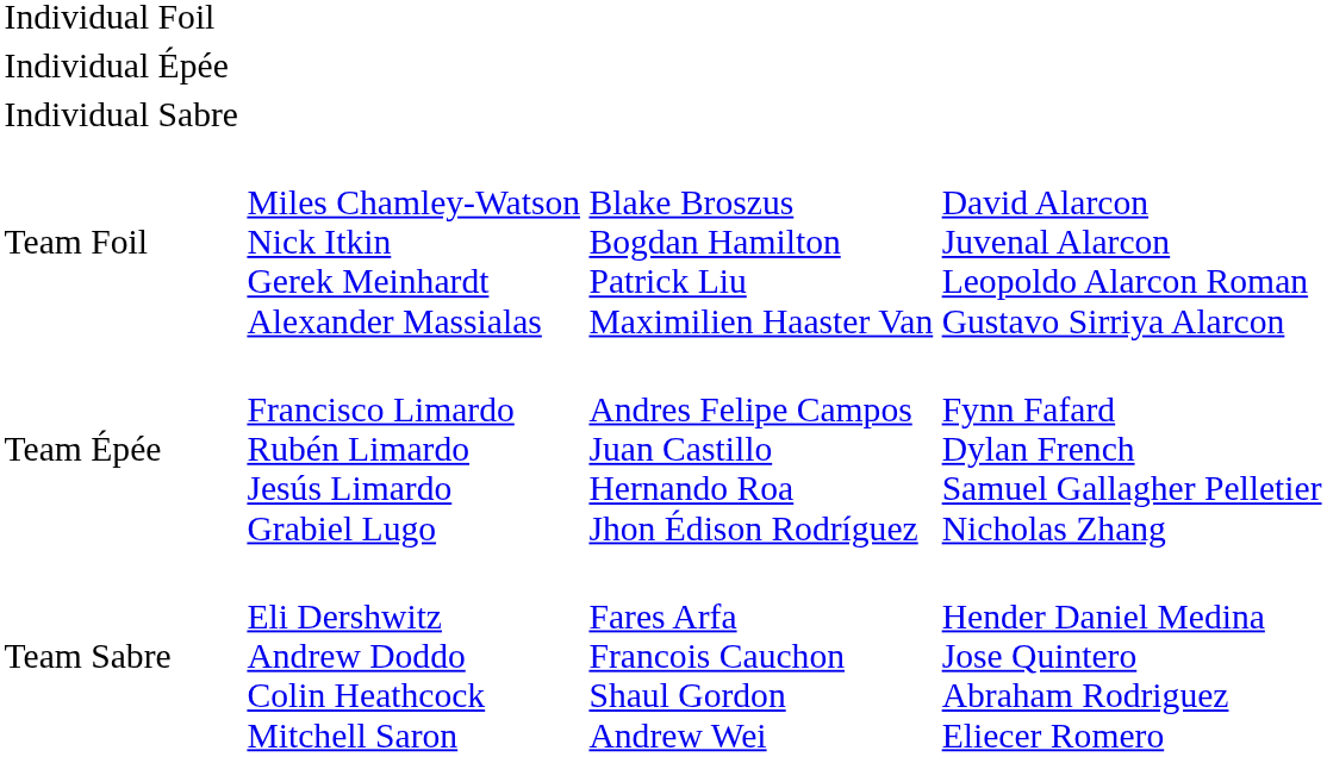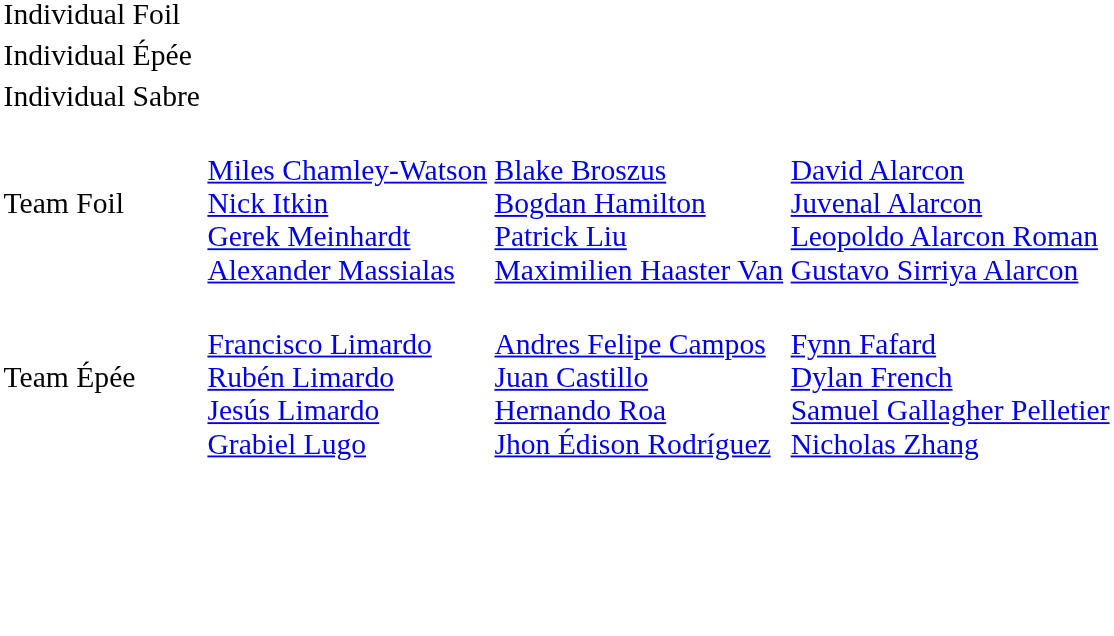 <table>
 <tr>
 <td rowspan=2>Individual Foil</td>
 <td rowspan=2></td>
 <td rowspan=2></td>
 <td></td>
 </tr>
 <tr>
 <td></td>
 </tr>
 <tr>
 <td rowspan=2>Individual Épée</td>
 <td rowspan=2></td>
 <td rowspan=2></td>
 <td></td>
 </tr>
 <tr>
 <td></td>
 </tr>
 <tr>
 <td rowspan=2>Individual Sabre</td>
 <td rowspan=2></td>
 <td rowspan=2></td>
 <td></td>
 </tr>
 <tr>
 <td></td>
 </tr>
 <tr>
 <td>Team Foil</td>
 <td><br><a href='#'>Miles Chamley-Watson</a><br><a href='#'>Nick Itkin</a><br><a href='#'>Gerek Meinhardt</a><br><a href='#'>Alexander Massialas</a></td>
 <td><br><a href='#'>Blake Broszus</a><br><a href='#'>Bogdan Hamilton</a><br><a href='#'>Patrick Liu</a><br><a href='#'>Maximilien Haaster Van</a></td>
 <td><br><a href='#'>David Alarcon</a><br><a href='#'>Juvenal Alarcon</a><br><a href='#'>Leopoldo Alarcon Roman</a><br><a href='#'>Gustavo Sirriya Alarcon</a></td>
 </tr>
 <tr>
 <td>Team Épée</td>
 <td><br><a href='#'>Francisco Limardo</a><br><a href='#'>Rubén Limardo</a><br><a href='#'>Jesús Limardo</a><br><a href='#'>Grabiel Lugo</a></td>
 <td><br><a href='#'>Andres Felipe Campos</a><br><a href='#'>Juan Castillo</a><br><a href='#'>Hernando Roa</a><br><a href='#'>Jhon Édison Rodríguez</a></td>
 <td><br><a href='#'>Fynn Fafard</a><br><a href='#'>Dylan French</a><br><a href='#'>Samuel Gallagher Pelletier</a><br><a href='#'>Nicholas Zhang</a></td>
 </tr>
-<tr>
-<td>Team Sabre</td>
-<td><br><a href='#'>Eli Dershwitz</a><br><a href='#'>Andrew Doddo</a><br><a href='#'>Colin Heathcock</a><br><a href='#'>Mitchell Saron</a></td>
-<td><br><a href='#'>Fares Arfa</a><br><a href='#'>Francois Cauchon</a><br><a href='#'>Shaul Gordon</a><br><a href='#'>Andrew Wei</a></td>
-<td><br><a href='#'>Hender Daniel Medina</a><br><a href='#'>Jose Quintero</a><br><a href='#'>Abraham Rodriguez</a><br><a href='#'>Eliecer Romero</a></td>
-</tr>
 </table>
